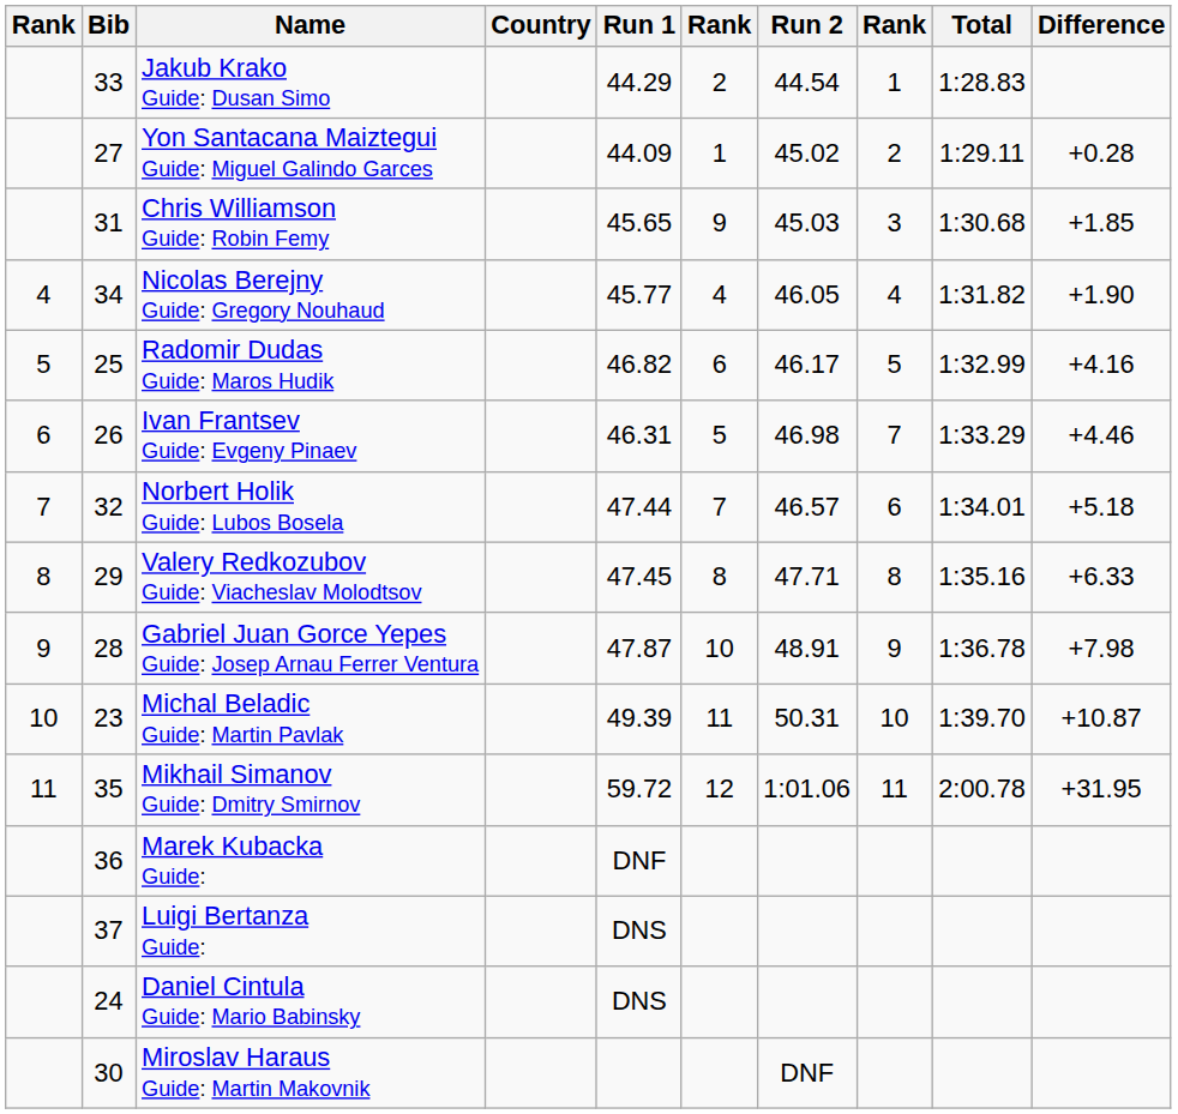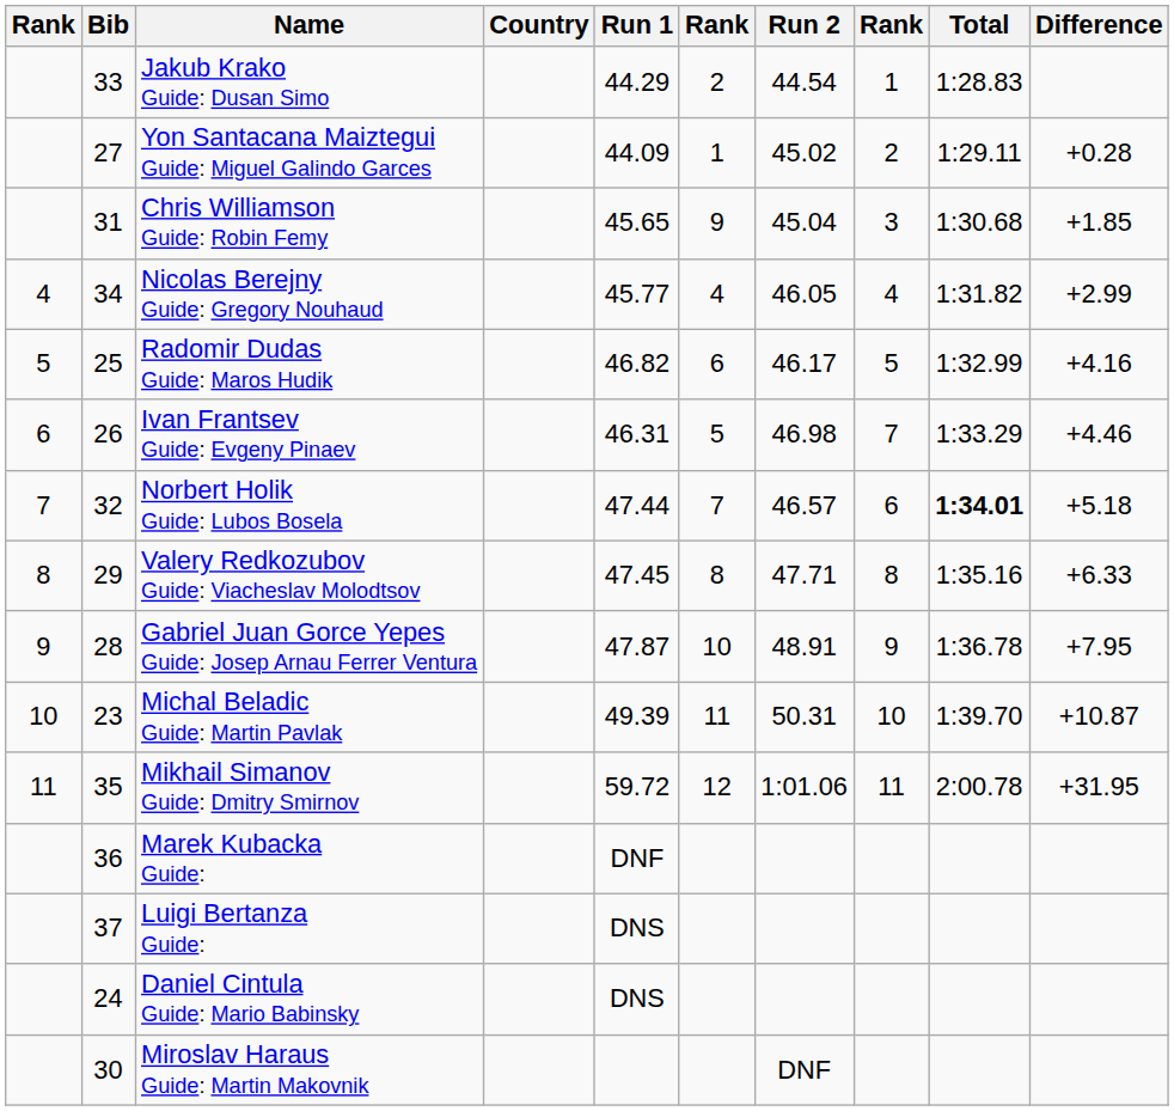 <table class="wikitable sortable" style="text-align:center">
 <tr>
 <th>Rank</th>
 <th>Bib</th>
 <th>Name</th>
 <th>Country</th>
 <th>Run 1</th>
 <th>Rank</th>
 <th>Run 2</th>
 <th>Rank</th>
 <th>Total</th>
 <th>Difference</th>
 </tr>
 <tr>
 <td></td>
 <td>33</td>
 <td align=left><a href='#'>Jakub Krako</a><br><small><a href='#'>Guide</a>: <a href='#'>Dusan Simo</a></small></td>
 <td align=left></td>
 <td>44.29</td>
 <td>2</td>
 <td>44.54</td>
 <td>1</td>
 <td>1:28.83</td>
 <td></td>
 </tr>
 <tr>
 <td></td>
 <td>27</td>
 <td align=left><a href='#'>Yon Santacana Maiztegui</a><br><small><a href='#'>Guide</a>: <a href='#'>Miguel Galindo Garces</a></small></td>
 <td align=left></td>
 <td>44.09</td>
 <td>1</td>
 <td>45.02</td>
 <td>2</td>
 <td>1:29.11</td>
 <td>+0.28</td>
 </tr>
 <tr>
 <td></td>
 <td>31</td>
 <td align=left><a href='#'>Chris Williamson</a><br><small><a href='#'>Guide</a>: <a href='#'>Robin Femy</a></small></td>
 <td align=left></td>
 <td>45.65</td>
 <td>9</td>
-<td>45.03</td>
+<td>45.04</td>
 <td>3</td>
 <td>1:30.68</td>
 <td>+1.85</td>
 </tr>
 <tr>
 <td>4</td>
 <td>34</td>
 <td align=left><a href='#'>Nicolas Berejny</a><br><small><a href='#'>Guide</a>: <a href='#'>Gregory Nouhaud</a></small></td>
 <td align=left></td>
 <td>45.77</td>
 <td>4</td>
 <td>46.05</td>
 <td>4</td>
 <td>1:31.82</td>
-<td>+1.90</td>
+<td>+2.99</td>
 </tr>
 <tr>
 <td>5</td>
 <td>25</td>
 <td align=left><a href='#'>Radomir Dudas</a><br><small><a href='#'>Guide</a>: <a href='#'>Maros Hudik</a></small></td>
 <td align=left></td>
 <td>46.82</td>
 <td>6</td>
 <td>46.17</td>
 <td>5</td>
 <td>1:32.99</td>
 <td>+4.16</td>
 </tr>
 <tr>
 <td>6</td>
 <td>26</td>
 <td align=left><a href='#'>Ivan Frantsev</a><br><small><a href='#'>Guide</a>: <a href='#'>Evgeny Pinaev</a></small></td>
 <td align=left></td>
 <td>46.31</td>
 <td>5</td>
 <td>46.98</td>
 <td>7</td>
 <td>1:33.29</td>
 <td>+4.46</td>
 </tr>
 <tr>
 <td>7</td>
 <td>32</td>
 <td align=left><a href='#'>Norbert Holik</a><br><small><a href='#'>Guide</a>: <a href='#'>Lubos Bosela</a></small></td>
 <td align=left></td>
 <td>47.44</td>
 <td>7</td>
 <td>46.57</td>
 <td>6</td>
-<td>1:34.01</td>
+<td><strong>1:34.01</strong></td>
 <td>+5.18</td>
 </tr>
 <tr>
 <td>8</td>
 <td>29</td>
 <td align=left><a href='#'>Valery Redkozubov</a><br><small><a href='#'>Guide</a>: <a href='#'>Viacheslav Molodtsov</a></small></td>
 <td align=left></td>
 <td>47.45</td>
 <td>8</td>
 <td>47.71</td>
 <td>8</td>
 <td>1:35.16</td>
 <td>+6.33</td>
 </tr>
 <tr>
 <td>9</td>
 <td>28</td>
 <td align=left><a href='#'>Gabriel Juan Gorce Yepes</a><br><small><a href='#'>Guide</a>: <a href='#'>Josep Arnau Ferrer Ventura</a></small></td>
 <td align=left></td>
 <td>47.87</td>
 <td>10</td>
 <td>48.91</td>
 <td>9</td>
 <td>1:36.78</td>
-<td>+7.98</td>
+<td>+7.95</td>
 </tr>
 <tr>
 <td>10</td>
 <td>23</td>
 <td align=left><a href='#'>Michal Beladic</a><br><small><a href='#'>Guide</a>: <a href='#'>Martin Pavlak</a></small></td>
 <td align=left></td>
 <td>49.39</td>
 <td>11</td>
 <td>50.31</td>
 <td>10</td>
 <td>1:39.70</td>
 <td>+10.87</td>
 </tr>
 <tr>
 <td>11</td>
 <td>35</td>
 <td align=left><a href='#'>Mikhail Simanov</a><br><small><a href='#'>Guide</a>: <a href='#'>Dmitry Smirnov</a></small></td>
 <td align=left></td>
 <td>59.72</td>
 <td>12</td>
 <td>1:01.06</td>
 <td>11</td>
 <td>2:00.78</td>
 <td>+31.95</td>
 </tr>
 <tr>
 <td></td>
 <td>36</td>
 <td align=left><a href='#'>Marek Kubacka</a><br><small><a href='#'>Guide</a>: </small></td>
 <td align=left></td>
 <td>DNF</td>
 <td></td>
 <td></td>
 <td></td>
 <td></td>
 <td></td>
 </tr>
 <tr>
 <td></td>
 <td>37</td>
 <td align=left><a href='#'>Luigi Bertanza</a><br><small><a href='#'>Guide</a>: </small></td>
 <td align=left></td>
 <td>DNS</td>
 <td></td>
 <td></td>
 <td></td>
 <td></td>
 <td></td>
 </tr>
 <tr>
 <td></td>
 <td>24</td>
 <td align=left><a href='#'>Daniel Cintula</a><br><small><a href='#'>Guide</a>: <a href='#'>Mario Babinsky</a></small></td>
 <td align=left></td>
 <td>DNS</td>
 <td></td>
 <td></td>
 <td></td>
 <td></td>
 <td></td>
 </tr>
 <tr>
 <td></td>
 <td>30</td>
 <td align=left><a href='#'>Miroslav Haraus</a><br><small><a href='#'>Guide</a>: <a href='#'>Martin Makovnik</a></small></td>
 <td align=left></td>
 <td></td>
 <td></td>
 <td>DNF</td>
 <td></td>
 <td></td>
 <td></td>
 </tr>
 </table>
